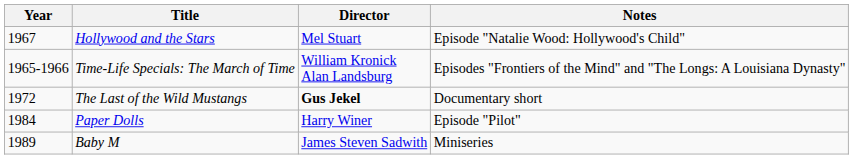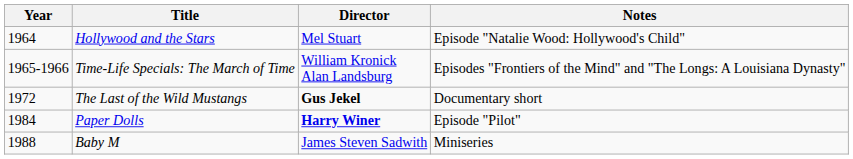 <table class="wikitable">
 <tr>
 <th>Year</th>
 <th>Title</th>
 <th>Director</th>
 <th>Notes</th>
 </tr>
 <tr>
-<td>1967</td>
+<td>1964</td>
 <td><em><a href='#'>Hollywood and the Stars</a></em></td>
 <td><a href='#'>Mel Stuart</a></td>
 <td>Episode "Natalie Wood: Hollywood's Child"</td>
 </tr>
 <tr>
 <td>1965-1966</td>
 <td><em>Time-Life Specials: The March of Time</em></td>
 <td><a href='#'>William Kronick</a><br><a href='#'>Alan Landsburg</a></td>
 <td>Episodes "Frontiers of the Mind" and "The Longs: A Louisiana Dynasty"</td>
 </tr>
 <tr>
 <td>1972</td>
 <td><em>The Last of the Wild Mustangs</em></td>
 <td><strong>Gus Jekel</strong></td>
 <td>Documentary short</td>
 </tr>
 <tr>
 <td>1984</td>
 <td><em><a href='#'>Paper Dolls</a></em></td>
-<td><a href='#'>Harry Winer</a></td>
+<td><strong><a href='#'>Harry Winer</a></strong></td>
 <td>Episode "Pilot"</td>
 </tr>
 <tr>
-<td>1989</td>
+<td>1988</td>
 <td><em>Baby M</em></td>
 <td><a href='#'>James Steven Sadwith</a></td>
 <td>Miniseries</td>
 </tr>
 </table>
